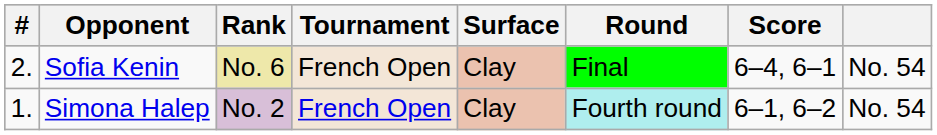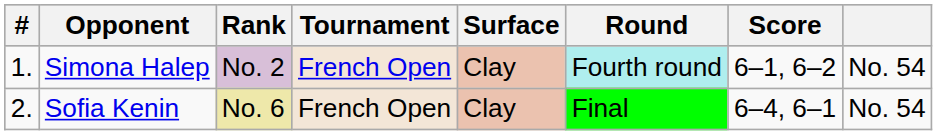 <table class="wikitable sortable">
 <tr>
 <th>#</th>
 <th>Opponent</th>
 <th>Rank</th>
 <th>Tournament</th>
 <th>Surface</th>
 <th>Round</th>
 <th>Score</th>
 <th></th>
 </tr>
 <tr>
+<td>1.</td>
+<td> <a href='#'>Simona Halep</a></td>
+<td bgcolor=thistle>No. 2</td>
+<td bgcolor=f3e6d7><a href='#'>French Open</a></td>
+<td bgcolor=ebc2af>Clay</td>
+<td bgcolor=afeeee>Fourth round</td>
+<td>6–1, 6–2</td>
+<td>No. 54</td>
+</tr>
+<tr>
 <td>2.</td>
 <td> <a href='#'>Sofia Kenin</a></td>
 <td bgcolor=eee8aa>No. 6</td>
 <td bgcolor=f3e6d7>French Open</td>
 <td bgcolor=ebc2af>Clay</td>
 <td bgcolor=lime>Final</td>
 <td>6–4, 6–1</td>
 <td>No. 54</td>
 </tr>
-<tr>
-<td>1.</td>
-<td> <a href='#'>Simona Halep</a></td>
-<td bgcolor=thistle>No. 2</td>
-<td bgcolor=f3e6d7><a href='#'>French Open</a></td>
-<td bgcolor=ebc2af>Clay</td>
-<td bgcolor=afeeee>Fourth round</td>
-<td>6–1, 6–2</td>
-<td>No. 54</td>
-</tr>
 </table>
